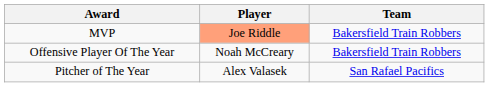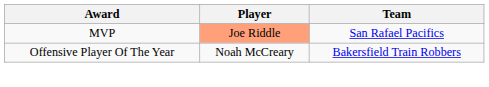 <table class="wikitable" style="width:50%; text-align:center;">
 <tr>
 <th>Award</th>
 <th>Player</th>
 <th>Team</th>
 </tr>
 <tr>
 <td>MVP</td>
 <td style="background: lightsalmon;">Joe Riddle</td>
-<td><a href='#'>Bakersfield Train Robbers</a></td>
+<td><a href='#'>San Rafael Pacifics</a></td>
 </tr>
 <tr>
 <td>Offensive Player Of The Year</td>
 <td>Noah McCreary</td>
 <td><a href='#'>Bakersfield Train Robbers</a></td>
 </tr>
-<tr>
-<td>Pitcher of The Year</td>
-<td>Alex Valasek</td>
-<td><a href='#'>San Rafael Pacifics</a></td>
-</tr>
 </table>
